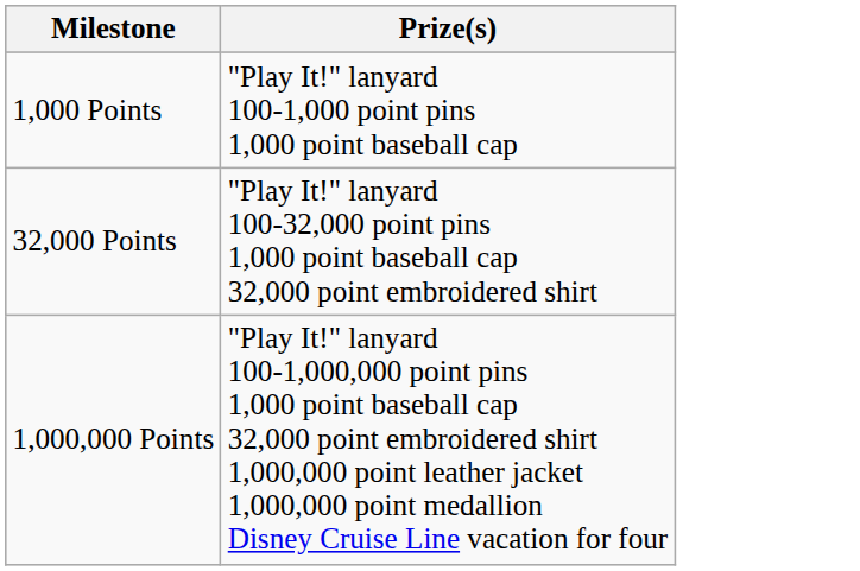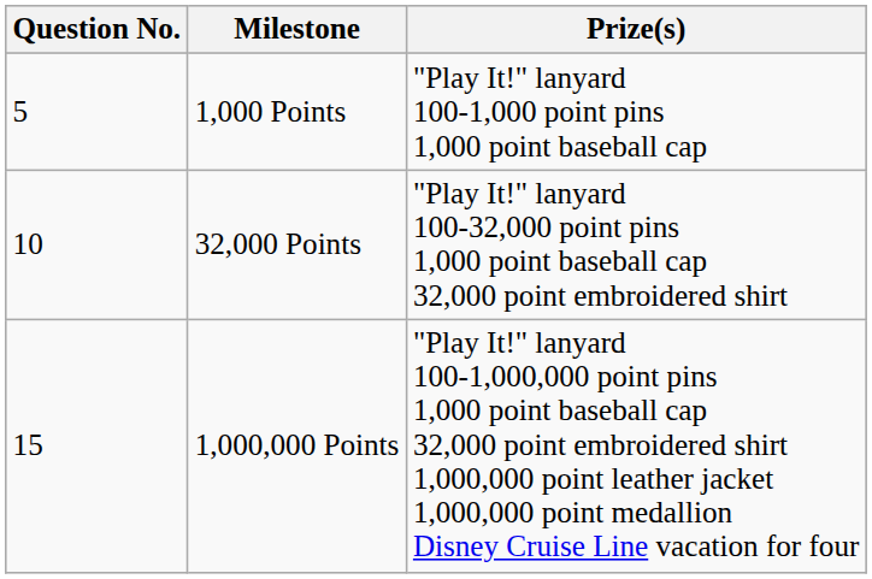 <table class="wikitable" border="1">
 <tr>
+<th>Question No.</th>
 <th>Milestone</th>
 <th>Prize(s)</th>
 </tr>
 <tr>
+<td>5</td>
 <td>1,000 Points</td>
 <td>"Play It!" lanyard<br>100-1,000 point pins<br>1,000 point baseball cap</td>
 </tr>
 <tr>
+<td>10</td>
 <td>32,000 Points</td>
 <td>"Play It!" lanyard<br>100-32,000 point pins<br>1,000 point baseball cap<br>32,000 point embroidered shirt</td>
 </tr>
 <tr>
+<td>15</td>
 <td>1,000,000 Points</td>
 <td>"Play It!" lanyard<br>100-1,000,000 point pins<br>1,000 point baseball cap<br>32,000 point embroidered shirt<br>1,000,000 point leather jacket<br>1,000,000 point medallion<br><a href='#'>Disney Cruise Line</a> vacation for four</td>
 </tr>
 </table>
